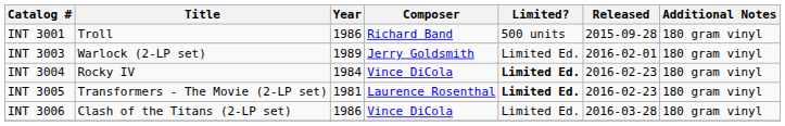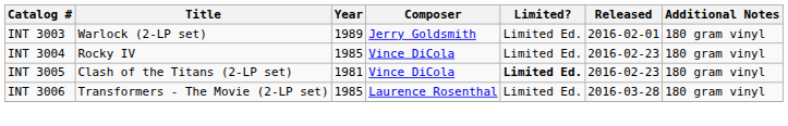 <table class="wikitable sortable" border="1">
 <tr>
 <th>Catalog #</th>
 <th>Title</th>
 <th>Year</th>
 <th>Composer</th>
 <th>Limited?</th>
 <th>Released</th>
 <th>Additional Notes</th>
-</tr>
-<tr>
-<td>INT 3001</td>
-<td>Troll</td>
-<td>1986</td>
-<td><a href='#'>Richard Band</a></td>
-<td>500 units</td>
-<td>2015-09-28</td>
-<td>180 gram vinyl</td>
 </tr>
 <tr>
 <td>INT 3003</td>
 <td>Warlock (2-LP set)</td>
 <td>1989</td>
 <td><a href='#'>Jerry Goldsmith</a></td>
 <td>Limited Ed.</td>
 <td>2016-02-01</td>
 <td>180 gram vinyl</td>
 </tr>
 <tr>
 <td>INT 3004</td>
 <td>Rocky IV</td>
-<td>1984</td>
+<td>1985</td>
+<td><a href='#'>Vince DiCola</a></td>
+<td>Limited Ed.</td>
+<td>2016-02-23</td>
+<td>180 gram vinyl</td>
+</tr>
+<tr>
+<td>INT 3005</td>
+<td>Clash of the Titans (2-LP set)</td>
+<td>1981</td>
 <td><a href='#'>Vince DiCola</a></td>
 <td><strong>Limited Ed.</strong></td>
 <td>2016-02-23</td>
 <td>180 gram vinyl</td>
 </tr>
 <tr>
-<td>INT 3005</td>
+<td>INT 3006</td>
 <td>Transformers - The Movie (2-LP set)</td>
-<td>1981</td>
+<td>1985</td>
 <td><a href='#'>Laurence Rosenthal</a></td>
-<td><strong>Limited Ed.</strong></td>
-<td>2016-02-23</td>
-<td>180 gram vinyl</td>
-</tr>
-<tr>
-<td>INT 3006</td>
-<td>Clash of the Titans (2-LP set)</td>
-<td>1986</td>
-<td><a href='#'>Vince DiCola</a></td>
 <td>Limited Ed.</td>
 <td>2016-03-28</td>
 <td>180 gram vinyl</td>
 </tr>
 <tr>
 </tr>
 </table>
